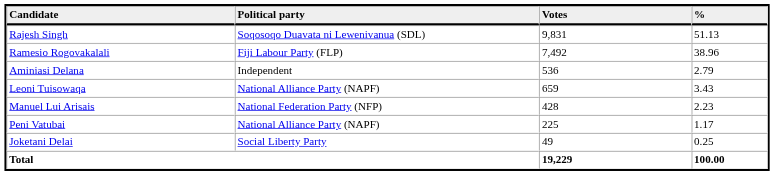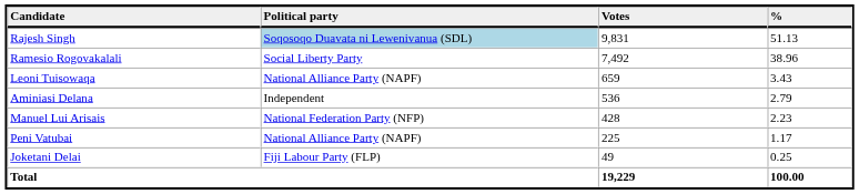 <table table width="70%" border="1" align="center" cellpadding=3 cellspacing=0 style="margin:5px; border:3px solid;">
 <tr>
 <td td width="30%" style="border-bottom:3px solid; background:#efefef;"><strong>Candidate</strong></td>
 <td td width="40%" style="border-bottom:3px solid; background:#efefef;"><strong>Political party</strong></td>
 <td td width="20%" style="border-bottom:3px solid; background:#efefef;"><strong>Votes</strong></td>
 <td td width="10%" style="border-bottom:3px solid; background:#efefef;"><strong>%</strong></td>
 </tr>
 <tr>
 <td><a href='#'>Rajesh Singh</a></td>
-<td><a href='#'>Soqosoqo Duavata ni Lewenivanua</a> (SDL)</td>
+<td style="background: lightblue;"><a href='#'>Soqosoqo Duavata ni Lewenivanua</a> (SDL)</td>
 <td>9,831</td>
 <td>51.13</td>
 </tr>
 <tr>
 <td><a href='#'>Ramesio Rogovakalali</a></td>
-<td><a href='#'>Fiji Labour Party</a> (FLP)</td>
+<td><a href='#'>Social Liberty Party</a></td>
 <td>7,492</td>
 <td>38.96</td>
+</tr>
+<tr>
+<td><a href='#'>Leoni Tuisowaqa</a></td>
+<td><a href='#'>National Alliance Party</a> (NAPF)</td>
+<td>659</td>
+<td>3.43</td>
 </tr>
 <tr>
 <td><a href='#'>Aminiasi Delana</a></td>
 <td>Independent</td>
 <td>536</td>
 <td>2.79</td>
-</tr>
-<tr>
-<td><a href='#'>Leoni Tuisowaqa</a></td>
-<td><a href='#'>National Alliance Party</a> (NAPF)</td>
-<td>659</td>
-<td>3.43</td>
 </tr>
 <tr>
 <td><a href='#'>Manuel Lui Arisais</a></td>
 <td><a href='#'>National Federation Party</a> (NFP)</td>
 <td>428</td>
 <td>2.23</td>
 </tr>
 <tr>
 <td><a href='#'>Peni Vatubai</a></td>
 <td><a href='#'>National Alliance Party</a> (NAPF)</td>
 <td>225</td>
 <td>1.17</td>
 </tr>
 <tr>
 <td><a href='#'>Joketani Delai</a></td>
-<td><a href='#'>Social Liberty Party</a></td>
+<td><a href='#'>Fiji Labour Party</a> (FLP)</td>
 <td>49</td>
 <td>0.25</td>
 </tr>
 <tr>
 <td colspan=2><strong>Total</strong></td>
 <td><strong>19,229</strong></td>
 <td><strong>100.00</strong></td>
 </tr>
 <tr>
 </tr>
 </table>
